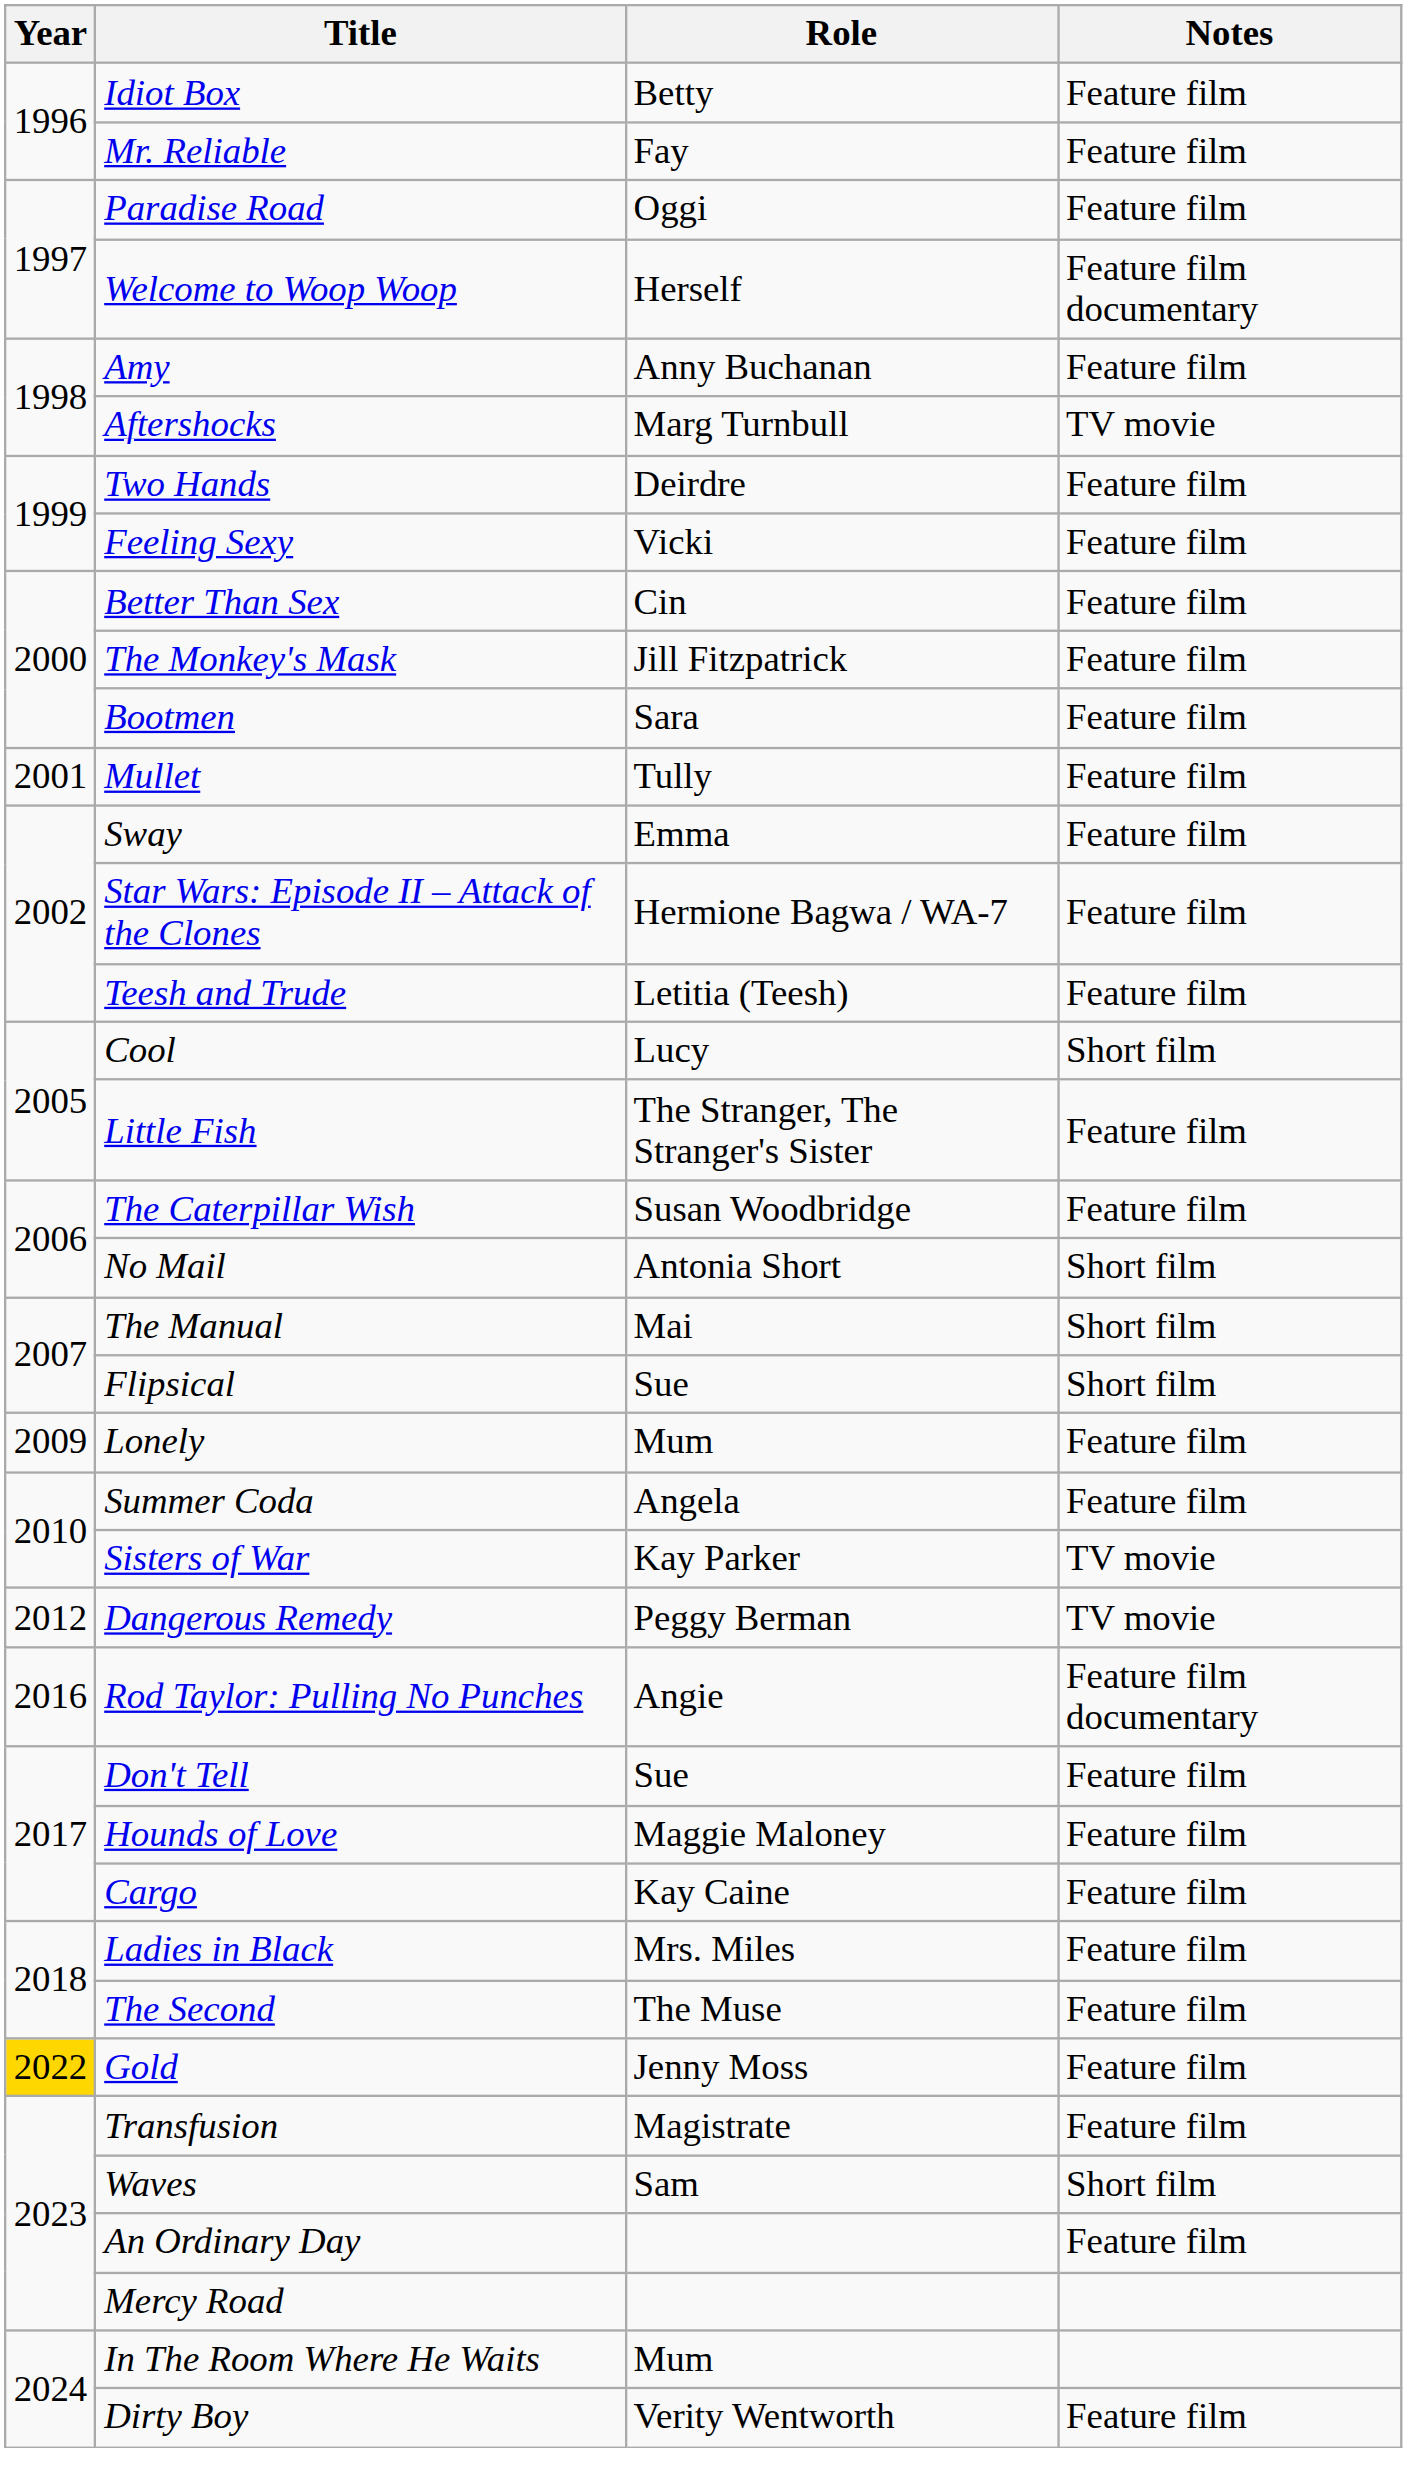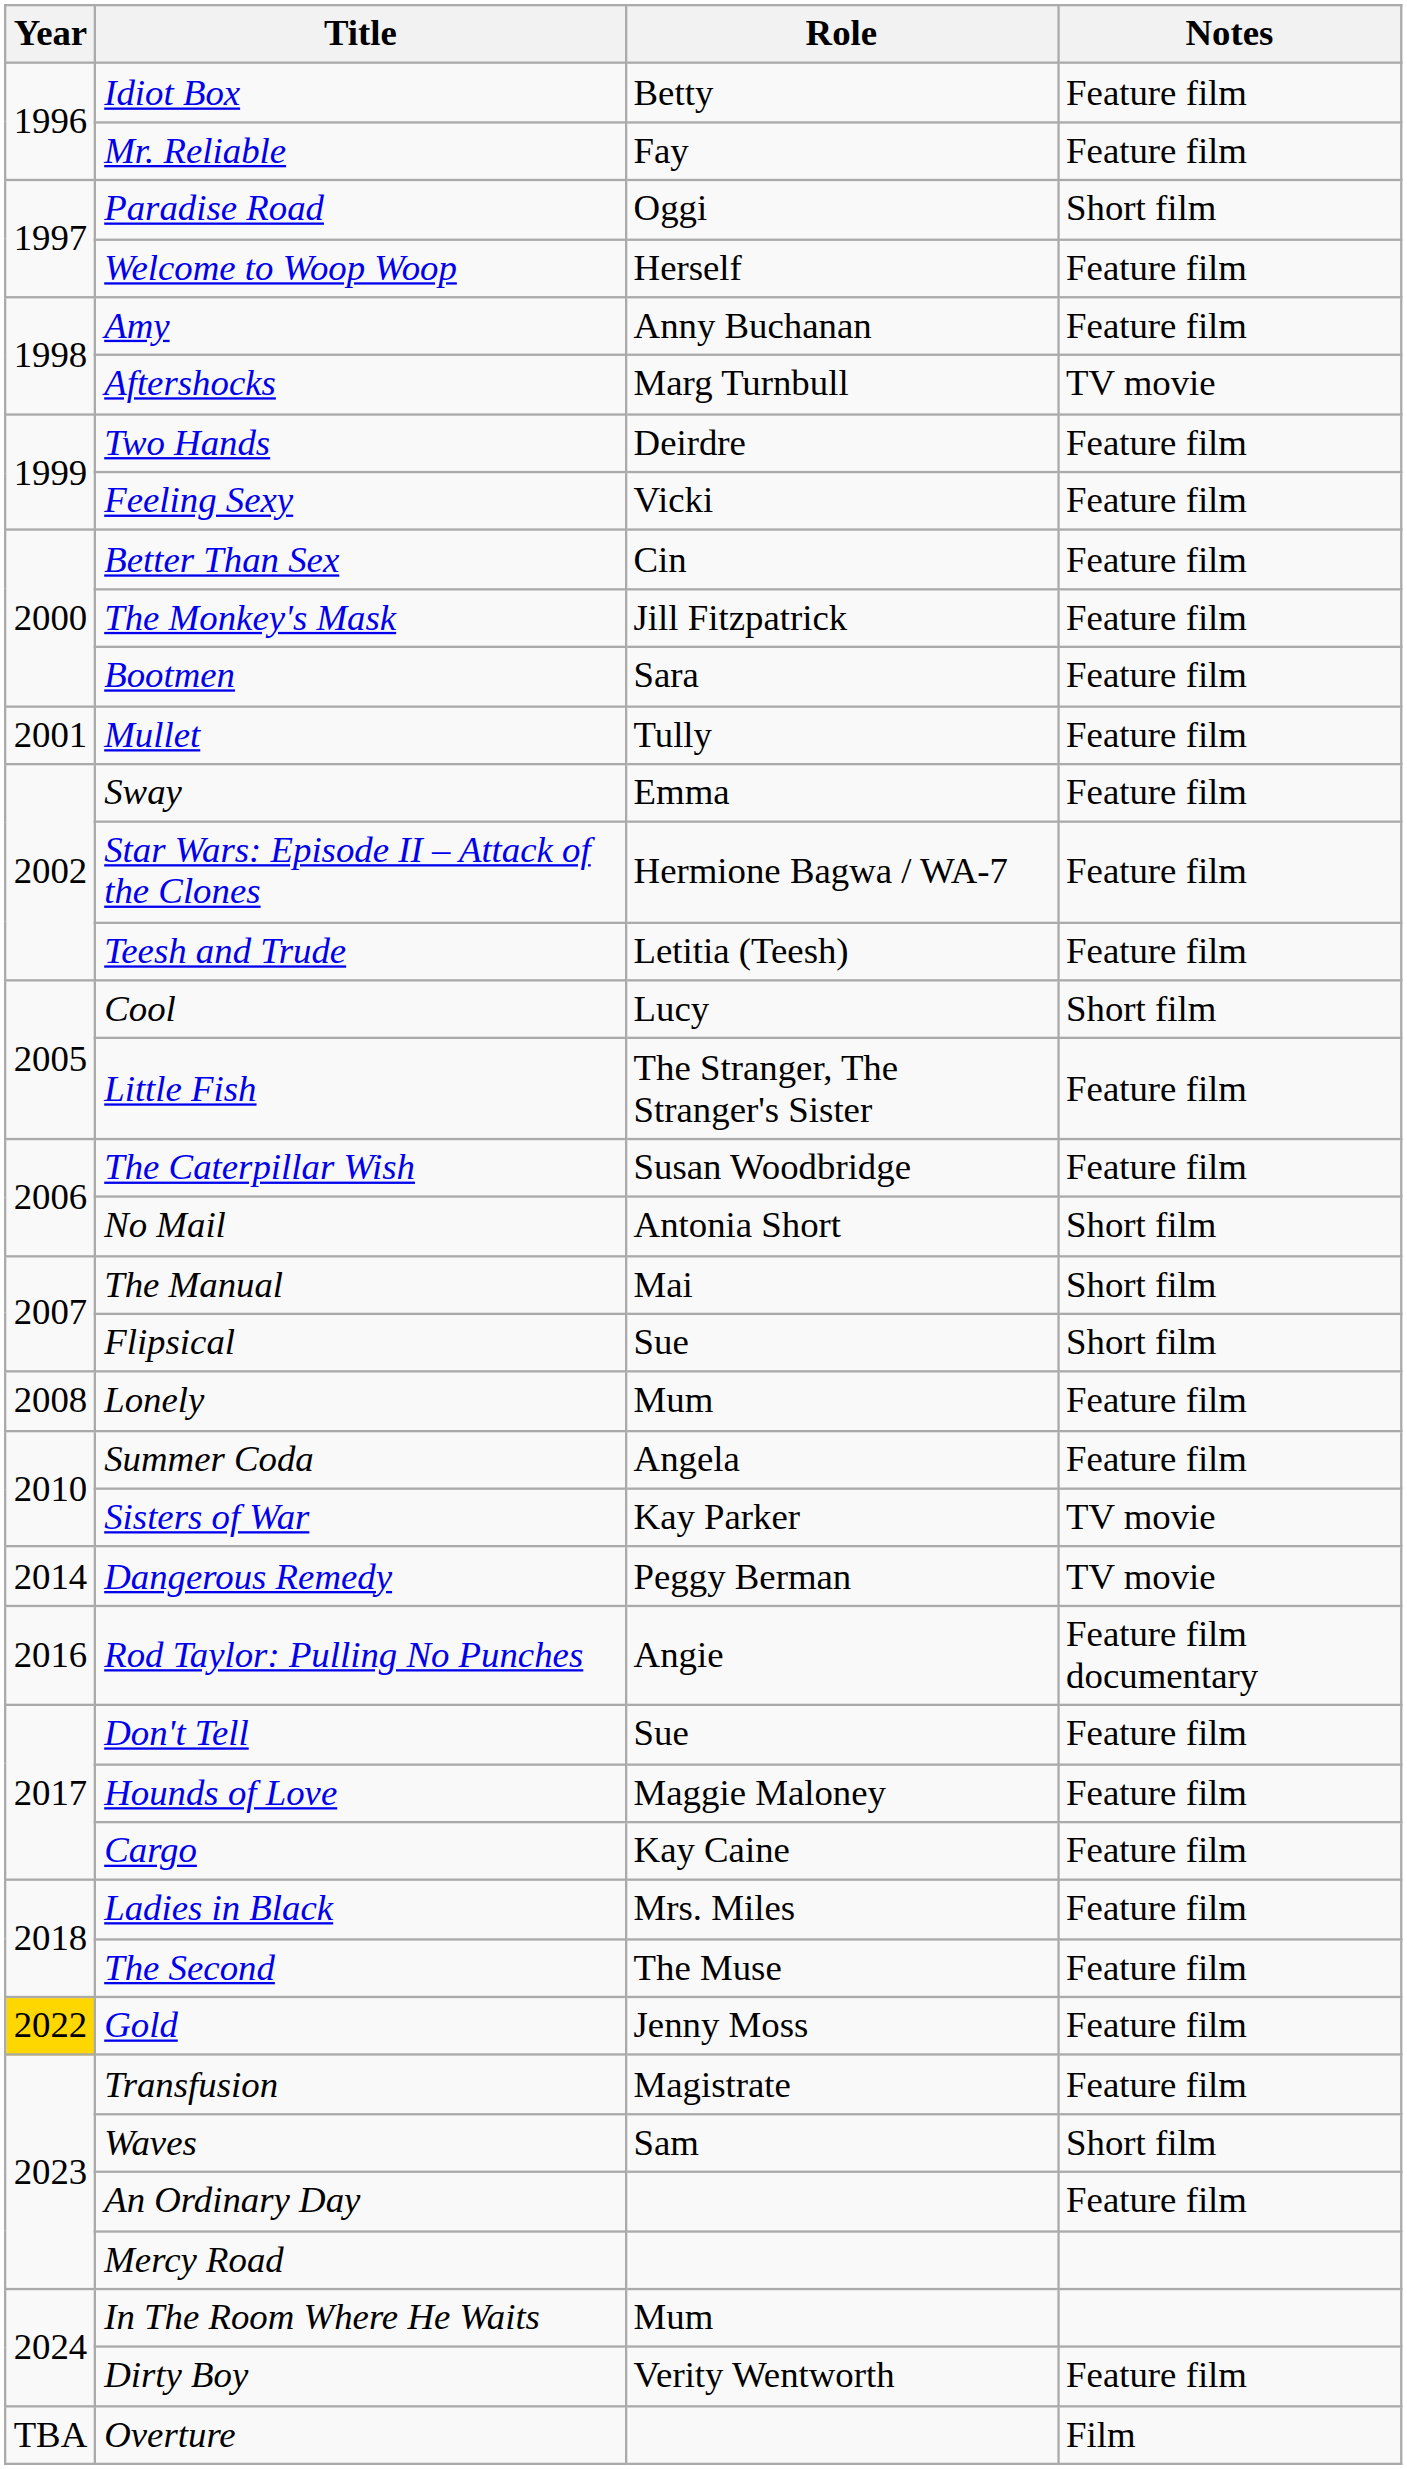 <table class="wikitable sortable">
 <tr>
 <th>Year</th>
 <th>Title</th>
 <th>Role</th>
 <th>Notes</th>
 </tr>
 <tr>
 <td rowspan="2">1996</td>
 <td><em><a href='#'>Idiot Box</a></em></td>
 <td>Betty</td>
 <td>Feature film</td>
 </tr>
 <tr>
 <td><em><a href='#'>Mr. Reliable</a></em></td>
 <td>Fay</td>
 <td>Feature film</td>
 </tr>
 <tr>
 <td rowspan="2">1997</td>
 <td><em><a href='#'>Paradise Road</a></em></td>
 <td>Oggi</td>
-<td>Feature film</td>
+<td>Short film</td>
 </tr>
 <tr>
 <td><em><a href='#'>Welcome to Woop Woop</a></em></td>
 <td>Herself</td>
-<td>Feature film documentary</td>
+<td>Feature film</td>
 </tr>
 <tr>
 <td rowspan="2">1998</td>
 <td><em><a href='#'>Amy</a></em></td>
 <td>Anny Buchanan</td>
 <td>Feature film</td>
 </tr>
 <tr>
 <td><em><a href='#'>Aftershocks</a></em></td>
 <td>Marg Turnbull</td>
 <td>TV movie</td>
 </tr>
 <tr>
 <td rowspan="2">1999</td>
 <td><em><a href='#'>Two Hands</a></em></td>
 <td>Deirdre</td>
 <td>Feature film</td>
 </tr>
 <tr>
 <td><em><a href='#'>Feeling Sexy</a></em></td>
 <td>Vicki</td>
 <td>Feature film</td>
 </tr>
 <tr>
 <td rowspan="3">2000</td>
 <td><em><a href='#'>Better Than Sex</a></em></td>
 <td>Cin</td>
 <td>Feature film</td>
 </tr>
 <tr>
 <td><em><a href='#'>The Monkey's Mask</a></em></td>
 <td>Jill Fitzpatrick</td>
 <td>Feature film</td>
 </tr>
 <tr>
 <td><em><a href='#'>Bootmen</a></em></td>
 <td>Sara</td>
 <td>Feature film</td>
 </tr>
 <tr>
 <td>2001</td>
 <td><em><a href='#'>Mullet</a></em></td>
 <td>Tully</td>
 <td>Feature film</td>
 </tr>
 <tr>
 <td rowspan="3">2002</td>
 <td><em>Sway</em></td>
 <td>Emma</td>
 <td>Feature film</td>
 </tr>
 <tr>
 <td><em><a href='#'>Star Wars: Episode II – Attack of the Clones</a></em></td>
 <td>Hermione Bagwa / WA-7</td>
 <td>Feature film</td>
 </tr>
 <tr>
 <td><em><a href='#'>Teesh and Trude</a></em></td>
 <td>Letitia (Teesh)</td>
 <td>Feature film</td>
 </tr>
 <tr>
 <td rowspan="2">2005</td>
 <td><em>Cool</em></td>
 <td>Lucy</td>
 <td>Short film</td>
 </tr>
 <tr>
 <td><em><a href='#'>Little Fish</a></em></td>
 <td>The Stranger, The Stranger's Sister</td>
 <td>Feature film</td>
 </tr>
 <tr>
 <td rowspan="2">2006</td>
 <td><em><a href='#'>The Caterpillar Wish</a></em></td>
 <td>Susan Woodbridge</td>
 <td>Feature film</td>
 </tr>
 <tr>
 <td><em>No Mail</em></td>
 <td>Antonia Short</td>
 <td>Short film</td>
 </tr>
 <tr>
 <td rowspan="2">2007</td>
 <td><em>The Manual</em></td>
 <td>Mai</td>
 <td>Short film</td>
 </tr>
 <tr>
 <td><em>Flipsical</em></td>
 <td>Sue</td>
 <td>Short film</td>
 </tr>
 <tr>
-<td>2009</td>
+<td>2008</td>
 <td><em>Lonely</em></td>
 <td>Mum</td>
 <td>Feature film</td>
 </tr>
 <tr>
 <td rowspan="2">2010</td>
 <td><em>Summer Coda</em></td>
 <td>Angela</td>
 <td>Feature film</td>
 </tr>
 <tr>
 <td><em><a href='#'>Sisters of War</a></em></td>
 <td>Kay Parker</td>
 <td>TV movie</td>
 </tr>
 <tr>
-<td>2012</td>
+<td>2014</td>
 <td><em><a href='#'>Dangerous Remedy</a></em></td>
 <td>Peggy Berman</td>
 <td>TV movie</td>
 </tr>
 <tr>
 <td>2016</td>
 <td><em><a href='#'>Rod Taylor: Pulling No Punches</a></em></td>
 <td>Angie</td>
 <td>Feature film documentary</td>
 </tr>
 <tr>
 <td rowspan="3">2017</td>
 <td><em><a href='#'>Don't Tell</a></em></td>
 <td>Sue</td>
 <td>Feature film</td>
 </tr>
 <tr>
 <td><em><a href='#'>Hounds of Love</a></em></td>
 <td>Maggie Maloney</td>
 <td>Feature film</td>
 </tr>
 <tr>
 <td><em><a href='#'>Cargo</a></em></td>
 <td>Kay Caine</td>
 <td>Feature film</td>
 </tr>
 <tr>
 <td rowspan="2">2018</td>
 <td><em><a href='#'>Ladies in Black</a></em></td>
 <td>Mrs. Miles</td>
 <td>Feature film</td>
 </tr>
 <tr>
 <td><em><a href='#'>The Second</a></em></td>
 <td>The Muse</td>
 <td>Feature film</td>
 </tr>
 <tr>
 <td style="background: gold;">2022</td>
 <td><em><a href='#'>Gold</a></em></td>
 <td>Jenny Moss</td>
 <td>Feature film</td>
 </tr>
 <tr>
 <td rowspan="4">2023</td>
 <td><em>Transfusion</em></td>
 <td>Magistrate</td>
 <td>Feature film</td>
 </tr>
 <tr>
 <td><em>Waves</em></td>
 <td>Sam</td>
 <td>Short film</td>
 </tr>
 <tr>
 <td><em>An Ordinary Day</em></td>
 <td></td>
 <td>Feature film</td>
 </tr>
 <tr>
 <td><em>Mercy Road</em></td>
 <td></td>
 <td></td>
 </tr>
 <tr>
 <td rowspan="2">2024</td>
 <td><em>In The Room Where He Waits</em></td>
 <td>Mum</td>
 <td></td>
 </tr>
 <tr>
 <td><em>Dirty Boy</em></td>
 <td>Verity Wentworth</td>
 <td>Feature film</td>
 </tr>
+<tr>
+<td>TBA</td>
+<td><em>Overture</em></td>
+<td></td>
+<td>Film</td>
+</tr>
 </table>
